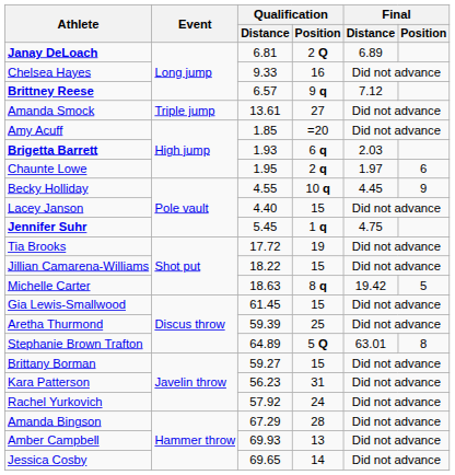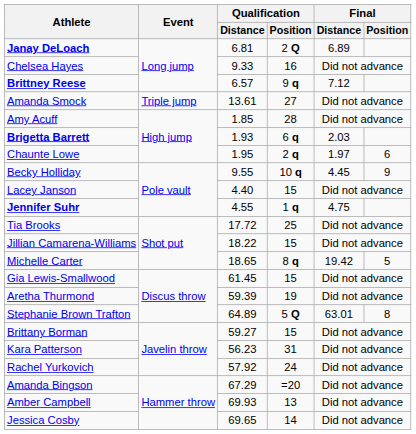 <table class=wikitable style=font-size:90%;text-align:center>
 <tr>
 <th rowspan=2>Athlete</th>
 <th rowspan=2>Event</th>
 <th colspan=2>Qualification</th>
 <th colspan=2>Final</th>
 </tr>
 <tr style=font-size:95%>
 <th>Distance</th>
 <th>Position</th>
 <th>Distance</th>
 <th>Position</th>
 </tr>
 <tr>
 <td align=left><strong><a href='#'>Janay DeLoach</a></strong></td>
 <td align=left rowspan=3><a href='#'>Long jump</a></td>
 <td>6.81</td>
 <td>2 <strong>Q</strong></td>
 <td>6.89</td>
 <td></td>
 </tr>
 <tr>
 <td align=left><a href='#'>Chelsea Hayes</a></td>
 <td>9.33</td>
 <td>16</td>
 <td colspan=2>Did not advance</td>
 </tr>
 <tr>
 <td align=left><strong><a href='#'>Brittney Reese</a></strong></td>
 <td>6.57</td>
 <td>9 <strong>q</strong></td>
 <td>7.12</td>
 <td></td>
 </tr>
 <tr>
 <td align=left><a href='#'>Amanda Smock</a></td>
 <td align=left><a href='#'>Triple jump</a></td>
 <td>13.61</td>
 <td>27</td>
 <td colspan=2>Did not advance</td>
 </tr>
 <tr>
 <td align=left><a href='#'>Amy Acuff</a></td>
 <td align=left rowspan=3><a href='#'>High jump</a></td>
 <td>1.85</td>
-<td>=20</td>
+<td>28</td>
 <td colspan=2>Did not advance</td>
 </tr>
 <tr>
 <td align=left><strong><a href='#'>Brigetta Barrett</a></strong></td>
 <td>1.93</td>
 <td>6 <strong>q</strong></td>
 <td>2.03</td>
 <td></td>
 </tr>
 <tr>
 <td align=left><a href='#'>Chaunte Lowe</a></td>
 <td>1.95</td>
 <td>2 <strong>q</strong></td>
 <td>1.97</td>
 <td>6</td>
 </tr>
 <tr>
 <td align=left><a href='#'>Becky Holliday</a></td>
 <td align=left rowspan=3><a href='#'>Pole vault</a></td>
-<td>4.55</td>
+<td>9.55</td>
 <td>10 <strong>q</strong></td>
 <td>4.45</td>
 <td>9</td>
 </tr>
 <tr>
 <td align=left><a href='#'>Lacey Janson</a></td>
 <td>4.40</td>
 <td>15</td>
 <td colspan=2>Did not advance</td>
 </tr>
 <tr>
 <td align=left><strong><a href='#'>Jennifer Suhr</a></strong></td>
-<td>5.45</td>
+<td>4.55</td>
 <td>1 <strong>q</strong></td>
 <td>4.75</td>
 <td></td>
 </tr>
 <tr>
 <td align=left><a href='#'>Tia Brooks</a></td>
 <td align=left rowspan=3><a href='#'>Shot put</a></td>
 <td>17.72</td>
-<td>19</td>
+<td>25</td>
 <td colspan=2>Did not advance</td>
 </tr>
 <tr>
 <td align=left><a href='#'>Jillian Camarena-Williams</a></td>
 <td>18.22</td>
 <td>15</td>
 <td colspan=2>Did not advance</td>
 </tr>
 <tr>
 <td align=left><a href='#'>Michelle Carter</a></td>
-<td>18.63</td>
+<td>18.65</td>
 <td>8 <strong>q</strong></td>
 <td>19.42</td>
 <td>5</td>
 </tr>
 <tr>
 <td align=left><a href='#'>Gia Lewis-Smallwood</a></td>
 <td align=left rowspan=3><a href='#'>Discus throw</a></td>
 <td>61.45</td>
 <td>15</td>
 <td colspan=2>Did not advance</td>
 </tr>
 <tr>
 <td align=left><a href='#'>Aretha Thurmond</a></td>
 <td>59.39</td>
-<td>25</td>
+<td>19</td>
 <td colspan=2>Did not advance</td>
 </tr>
 <tr>
 <td align=left><a href='#'>Stephanie Brown Trafton</a></td>
 <td>64.89</td>
 <td>5 <strong>Q</strong></td>
 <td>63.01</td>
 <td>8</td>
 </tr>
 <tr>
 <td align=left><a href='#'>Brittany Borman</a></td>
 <td align=left rowspan=3><a href='#'>Javelin throw</a></td>
 <td>59.27</td>
 <td>15</td>
 <td colspan=2>Did not advance</td>
 </tr>
 <tr>
 <td align=left><a href='#'>Kara Patterson</a></td>
 <td>56.23</td>
 <td>31</td>
 <td colspan=2>Did not advance</td>
 </tr>
 <tr>
 <td align=left><a href='#'>Rachel Yurkovich</a></td>
 <td>57.92</td>
 <td>24</td>
 <td colspan=2>Did not advance</td>
 </tr>
 <tr>
 <td align=left><a href='#'>Amanda Bingson</a></td>
 <td align=left rowspan=3><a href='#'>Hammer throw</a></td>
 <td>67.29</td>
-<td>28</td>
+<td>=20</td>
 <td colspan=2>Did not advance</td>
 </tr>
 <tr>
 <td align=left><a href='#'>Amber Campbell</a></td>
 <td>69.93</td>
 <td>13</td>
 <td colspan=2>Did not advance</td>
 </tr>
 <tr>
 <td align=left><a href='#'>Jessica Cosby</a></td>
 <td>69.65</td>
 <td>14</td>
 <td colspan=2>Did not advance</td>
 </tr>
 </table>
